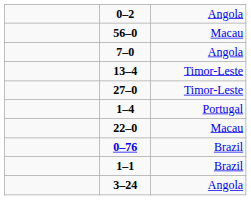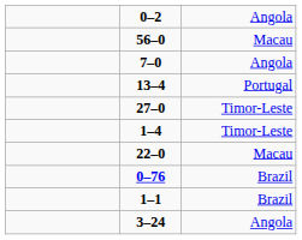 <table class="wikitable" style="text-align:center">
 <tr>
 <td align="left" width="120px"></td>
 <td width="60px"><strong>0–2</strong></td>
 <td align="right" width="120px"><a href='#'>Angola</a> </td>
 </tr>
 <tr>
 <td align="left" width="120px"></td>
 <td><strong>56–0</strong></td>
 <td align="right" width="120px"><a href='#'>Macau</a> </td>
 </tr>
 <tr>
 <td align="left" width="120px"></td>
 <td><strong>7–0</strong></td>
 <td align="right" width="120px"><a href='#'>Angola</a> </td>
 </tr>
 <tr>
 <td align="left" width="120px"></td>
 <td><strong>13–4</strong></td>
-<td align="right" width="120px"><a href='#'>Timor-Leste</a> </td>
+<td align="right" width="120px"><a href='#'>Portugal</a> </td>
 </tr>
 <tr>
 <td align="left" width="120px"></td>
 <td><strong>27–0</strong></td>
 <td align="right" width="120px"><a href='#'>Timor-Leste</a> </td>
 </tr>
 <tr>
 <td align="left" width="120px"></td>
 <td><strong>1–4</strong></td>
-<td align="right" width="120px"><a href='#'>Portugal</a> </td>
+<td align="right" width="120px"><a href='#'>Timor-Leste</a> </td>
 </tr>
 <tr>
 <td align="left" width="120px"></td>
 <td><strong>22–0</strong></td>
 <td align="right" width="120px"><a href='#'>Macau</a> </td>
 </tr>
 <tr>
 <td align="left" width="120px"></td>
 <td><strong><a href='#'>0–76</a></strong></td>
 <td align="right" width="120px"><a href='#'>Brazil</a> </td>
 </tr>
 <tr>
 <td align="left" width="120px"></td>
 <td><strong>1–1</strong></td>
 <td align="right" width="120px"><a href='#'>Brazil</a> </td>
 </tr>
 <tr>
 <td align="left" width="120px"></td>
 <td><strong>3–24</strong></td>
 <td align="right" width="120px"><a href='#'>Angola</a> </td>
 </tr>
 </table>
